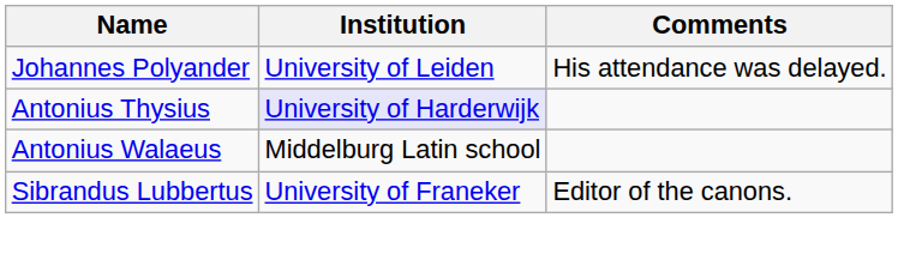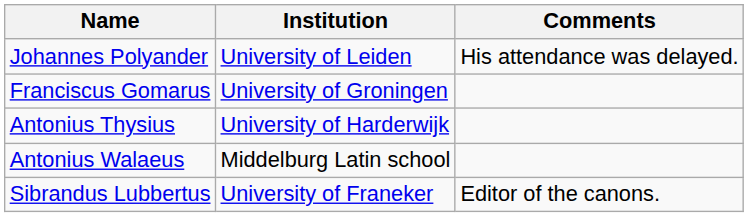 <table class="wikitable sortable">
 <tr>
 <th>Name</th>
 <th>Institution</th>
 <th>Comments</th>
 </tr>
 <tr>
 <td><a href='#'>Johannes Polyander</a></td>
 <td><a href='#'>University of Leiden</a></td>
 <td>His attendance was delayed.</td>
 </tr>
 <tr>
+<td><a href='#'>Franciscus Gomarus</a></td>
+<td><a href='#'>University of Groningen</a></td>
+<td></td>
+</tr>
+<tr>
 <td><a href='#'>Antonius Thysius</a></td>
-<td style="background: lavender;"><a href='#'>University of Harderwijk</a></td>
+<td><a href='#'>University of Harderwijk</a></td>
 <td></td>
 </tr>
 <tr>
 <td><a href='#'>Antonius Walaeus</a></td>
 <td>Middelburg Latin school</td>
 <td></td>
 </tr>
 <tr>
 <td><a href='#'>Sibrandus Lubbertus</a></td>
 <td><a href='#'>University of Franeker</a></td>
 <td>Editor of the canons.</td>
 </tr>
 </table>
